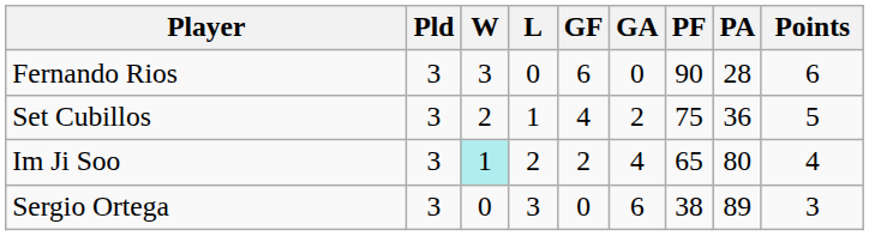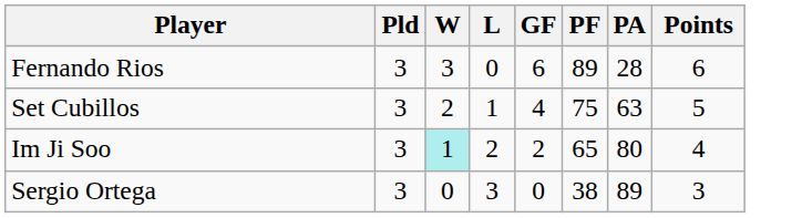 <table class=wikitable style="text-align:center">
 <tr>
 <th width=220>Player</th>
 <th width=20>Pld</th>
 <th width=20>W</th>
 <th width=20>L</th>
 <th width=20>GF</th>
-<th width=20>GA</th>
 <th width=20>PF</th>
 <th width=20>PA</th>
 <th width=50>Points</th>
 </tr>
 <tr>
 <td align=left> Fernando Rios</td>
 <td>3</td>
 <td>3</td>
 <td>0</td>
 <td>6</td>
-<td>0</td>
-<td>90</td>
+<td>89</td>
 <td>28</td>
 <td>6</td>
 </tr>
 <tr>
 <td align=left> Set Cubillos</td>
 <td>3</td>
 <td>2</td>
 <td>1</td>
 <td>4</td>
-<td>2</td>
 <td>75</td>
-<td>36</td>
+<td>63</td>
 <td>5</td>
 </tr>
 <tr>
 <td align=left>  Im Ji Soo</td>
 <td>3</td>
 <td style="background: paleturquoise;">1</td>
 <td>2</td>
 <td>2</td>
-<td>4</td>
 <td>65</td>
 <td>80</td>
 <td>4</td>
 </tr>
 <tr>
 <td align=left> Sergio Ortega</td>
 <td>3</td>
 <td>0</td>
 <td>3</td>
 <td>0</td>
-<td>6</td>
 <td>38</td>
 <td>89</td>
 <td>3</td>
 </tr>
 </table>
